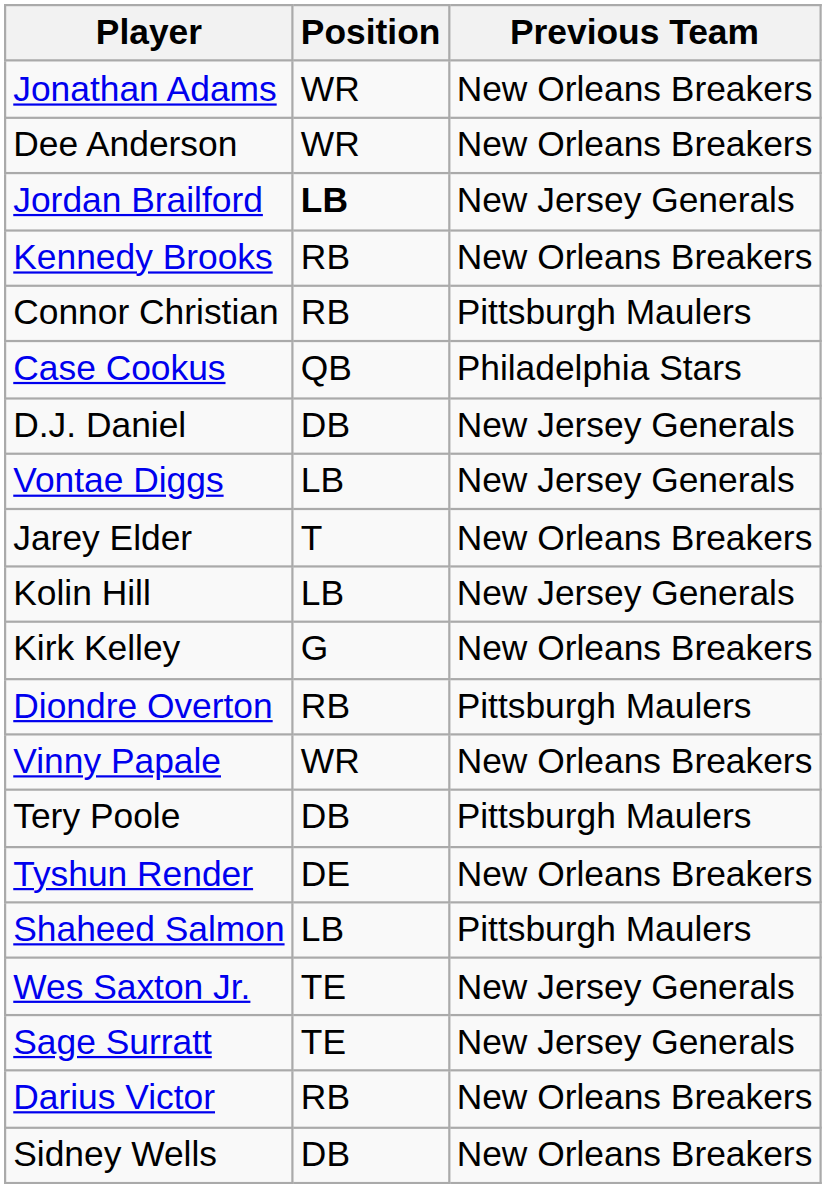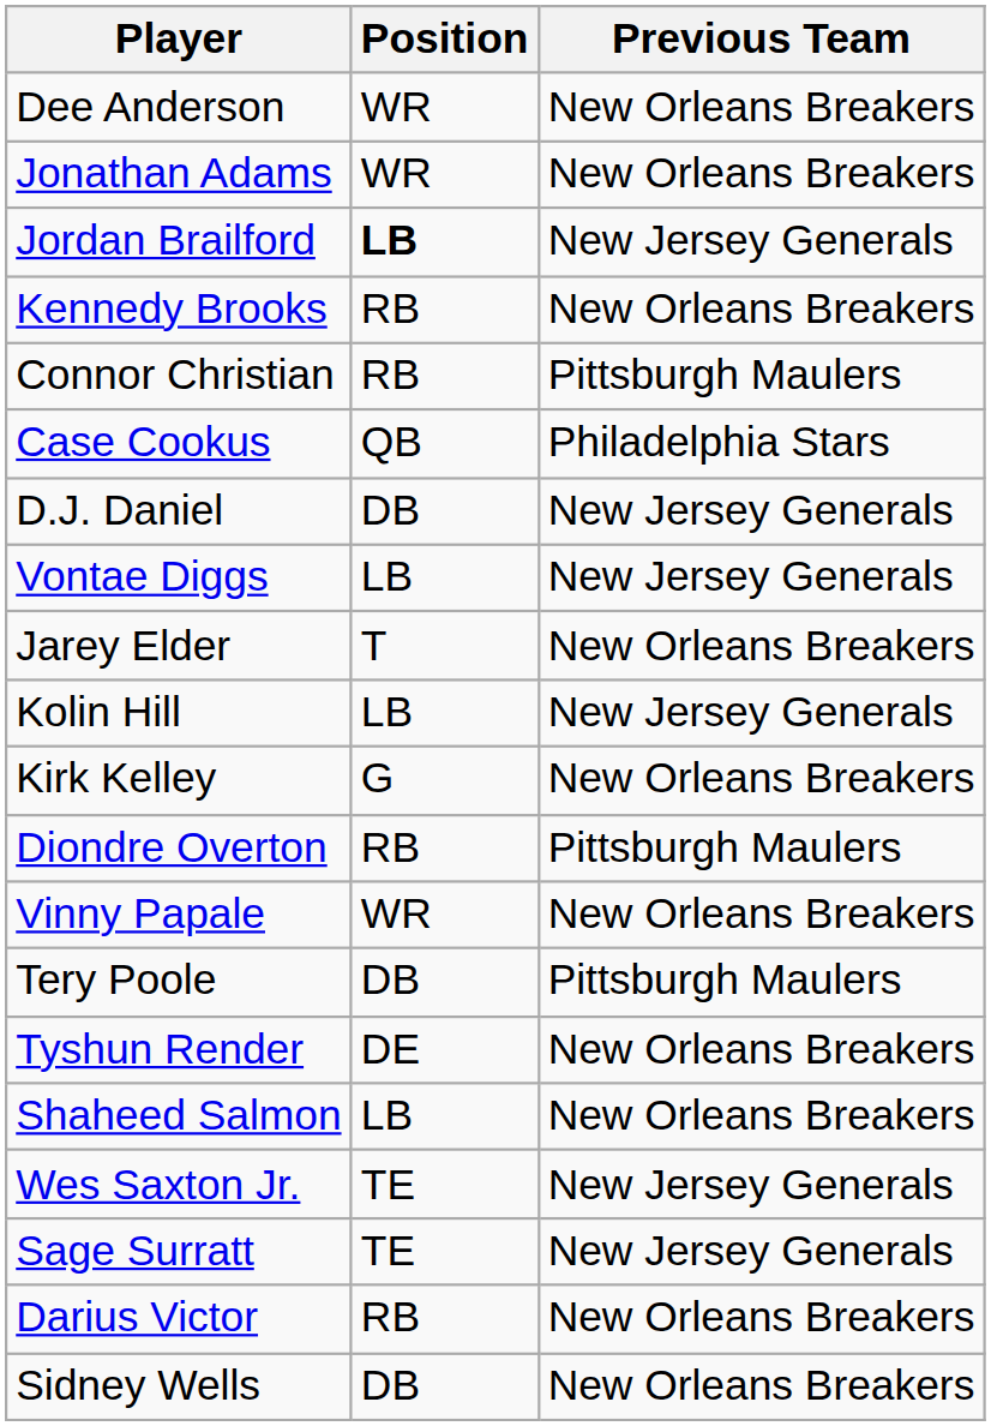 <table class="wikitable">
 <tr>
 <th>Player</th>
 <th>Position</th>
 <th>Previous Team</th>
 </tr>
 <tr>
-<td><a href='#'>Jonathan Adams</a></td>
+<td>Dee Anderson</td>
 <td>WR</td>
 <td>New Orleans Breakers</td>
 </tr>
 <tr>
-<td>Dee Anderson</td>
+<td><a href='#'>Jonathan Adams</a></td>
 <td>WR</td>
 <td>New Orleans Breakers</td>
 </tr>
 <tr>
 <td><a href='#'>Jordan Brailford</a></td>
 <td><strong>LB</strong></td>
 <td>New Jersey Generals</td>
 </tr>
 <tr>
 <td><a href='#'>Kennedy Brooks</a></td>
 <td>RB</td>
 <td>New Orleans Breakers</td>
 </tr>
 <tr>
 <td>Connor Christian</td>
 <td>RB</td>
 <td>Pittsburgh Maulers</td>
 </tr>
 <tr>
 <td><a href='#'>Case Cookus</a></td>
 <td>QB</td>
 <td>Philadelphia Stars</td>
 </tr>
 <tr>
 <td>D.J. Daniel</td>
 <td>DB</td>
 <td>New Jersey Generals</td>
 </tr>
 <tr>
 <td><a href='#'>Vontae Diggs</a></td>
 <td>LB</td>
 <td>New Jersey Generals</td>
 </tr>
 <tr>
 <td>Jarey Elder</td>
 <td>T</td>
 <td>New Orleans Breakers</td>
 </tr>
 <tr>
 <td>Kolin Hill</td>
 <td>LB</td>
 <td>New Jersey Generals</td>
 </tr>
 <tr>
 <td>Kirk Kelley</td>
 <td>G</td>
 <td>New Orleans Breakers</td>
 </tr>
 <tr>
 <td><a href='#'>Diondre Overton</a></td>
 <td>RB</td>
 <td>Pittsburgh Maulers</td>
 </tr>
 <tr>
 <td><a href='#'>Vinny Papale</a></td>
 <td>WR</td>
 <td>New Orleans Breakers</td>
 </tr>
 <tr>
 <td>Tery Poole</td>
 <td>DB</td>
 <td>Pittsburgh Maulers</td>
 </tr>
 <tr>
 <td><a href='#'>Tyshun Render</a></td>
 <td>DE</td>
 <td>New Orleans Breakers</td>
 </tr>
 <tr>
 <td><a href='#'>Shaheed Salmon</a></td>
 <td>LB</td>
-<td>Pittsburgh Maulers</td>
+<td>New Orleans Breakers</td>
 </tr>
 <tr>
 <td><a href='#'>Wes Saxton Jr.</a></td>
 <td>TE</td>
 <td>New Jersey Generals</td>
 </tr>
 <tr>
 <td><a href='#'>Sage Surratt</a></td>
 <td>TE</td>
 <td>New Jersey Generals</td>
 </tr>
 <tr>
 <td><a href='#'>Darius Victor</a></td>
 <td>RB</td>
 <td>New Orleans Breakers</td>
 </tr>
 <tr>
 <td>Sidney Wells</td>
 <td>DB</td>
 <td>New Orleans Breakers</td>
 </tr>
 </table>
